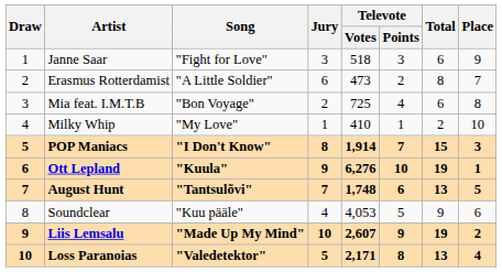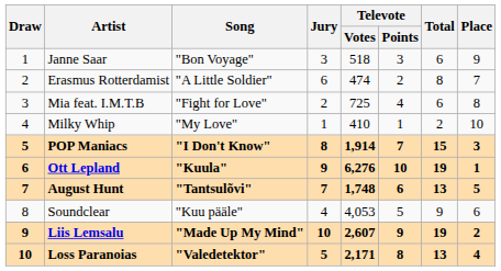 <table class="sortable wikitable" style="margin: 1em auto 1em auto; text-align:center;">
 <tr>
 <th rowspan="2">Draw</th>
 <th rowspan="2">Artist</th>
 <th rowspan="2">Song</th>
 <th rowspan="2">Jury</th>
 <th colspan="2">Televote</th>
 <th rowspan="2">Total</th>
 <th rowspan="2">Place</th>
 </tr>
 <tr>
 <th>Votes</th>
 <th>Points</th>
 </tr>
 <tr>
 <td>1</td>
 <td align="left">Janne Saar</td>
-<td align="left">"Fight for Love"</td>
+<td align="left">"Bon Voyage"</td>
 <td>3</td>
 <td>518</td>
 <td>3</td>
 <td>6</td>
 <td>9</td>
 </tr>
 <tr>
 <td>2</td>
 <td align="left">Erasmus Rotterdamist</td>
 <td align="left">"A Little Soldier"</td>
 <td>6</td>
-<td>473</td>
+<td>474</td>
 <td>2</td>
 <td>8</td>
 <td>7</td>
 </tr>
 <tr>
 <td>3</td>
 <td align="left">Mia feat. I.M.T.B</td>
-<td align="left">"Bon Voyage"</td>
+<td align="left">"Fight for Love"</td>
 <td>2</td>
 <td>725</td>
 <td>4</td>
 <td>6</td>
 <td>8</td>
 </tr>
 <tr>
 <td>4</td>
 <td align="left">Milky Whip</td>
 <td align="left">"My Love"</td>
 <td>1</td>
 <td>410</td>
 <td>1</td>
 <td>2</td>
 <td>10</td>
 </tr>
 <tr style="font-weight:bold; background:navajowhite;">
 <td>5</td>
 <td align="left">POP Maniacs</td>
 <td align="left">"I Don't Know"</td>
 <td>8</td>
 <td>1,914</td>
 <td>7</td>
 <td>15</td>
 <td>3</td>
 </tr>
 <tr style="font-weight:bold; background:navajowhite;">
 <td>6</td>
 <td align="left"><a href='#'>Ott Lepland</a></td>
 <td align="left">"Kuula"</td>
 <td>9</td>
 <td>6,276</td>
 <td>10</td>
 <td>19</td>
 <td>1</td>
 </tr>
 <tr style="font-weight:bold; background:navajowhite;">
 <td>7</td>
 <td align="left">August Hunt</td>
 <td align="left">"Tantsulõvi"</td>
 <td>7</td>
 <td>1,748</td>
 <td>6</td>
 <td>13</td>
 <td>5</td>
 </tr>
 <tr>
 <td>8</td>
 <td align="left">Soundclear</td>
 <td align="left">"Kuu pääle"</td>
 <td>4</td>
 <td>4,053</td>
 <td>5</td>
 <td>9</td>
 <td>6</td>
 </tr>
 <tr style="font-weight:bold; background:navajowhite;">
 <td>9</td>
 <td align="left"><a href='#'>Liis Lemsalu</a></td>
 <td align="left">"Made Up My Mind"</td>
 <td>10</td>
 <td>2,607</td>
 <td>9</td>
 <td>19</td>
 <td>2</td>
 </tr>
 <tr style="font-weight:bold; background:navajowhite;">
 <td>10</td>
 <td align="left">Loss Paranoias</td>
 <td align="left">"Valedetektor"</td>
 <td>5</td>
 <td>2,171</td>
 <td>8</td>
 <td>13</td>
 <td>4</td>
 </tr>
 </table>
